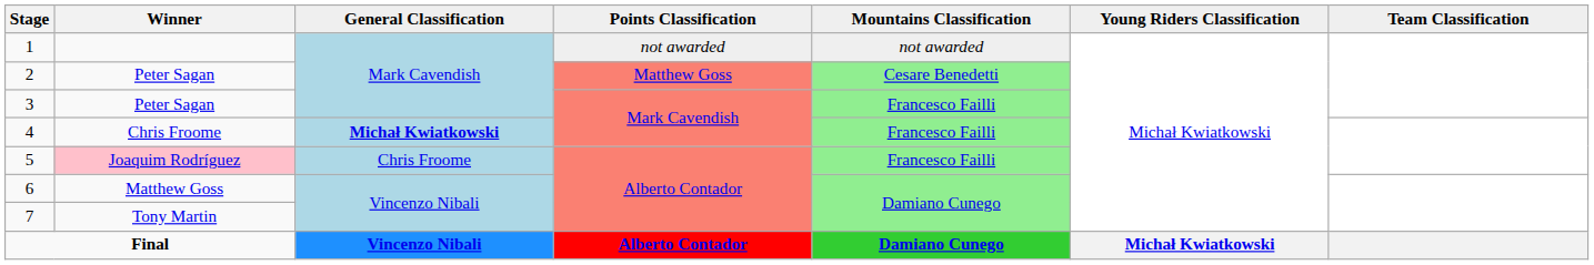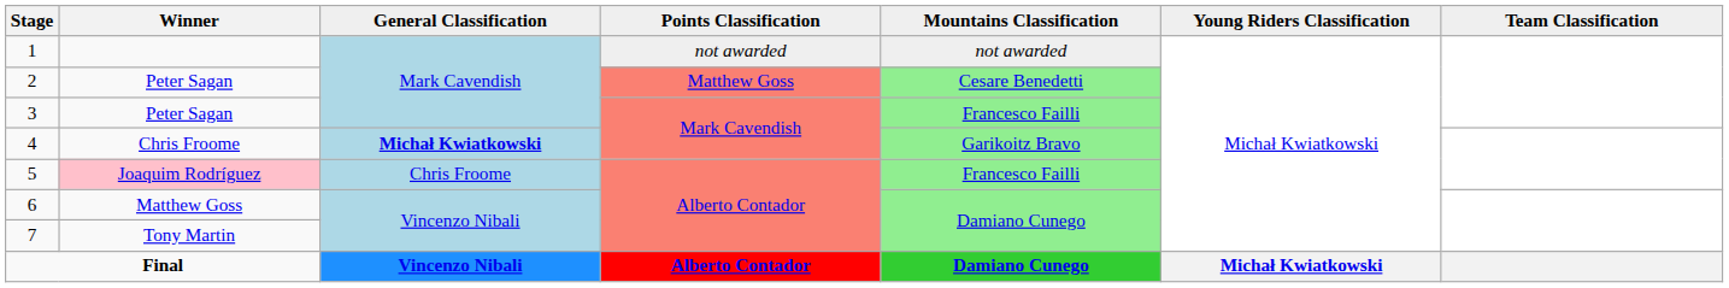 <table class="wikitable" style="text-align: center; font-size:smaller;">
 <tr>
 <th width="1%">Stage</th>
 <th width="14%">Winner</th>
 <th style="background:#EFEFEF;" width="15%">General Classification<br></th>
 <th style="background:#EFEFEF;" width="15%">Points Classification<br></th>
 <th style="background:#EFEFEF;" width="15%">Mountains Classification<br></th>
 <th style="background:#EFEFEF;" width="15%">Young Riders Classification<br></th>
 <th style="background:#EFEFEF;" width="15%">Team Classification</th>
 </tr>
 <tr>
 <td>1</td>
 <td></td>
 <td style="background-color:lightblue;" rowspan=3><a href='#'>Mark Cavendish</a></td>
 <td style="background-color:#EFEFEF;"><em>not awarded</em></td>
 <td style="background-color:#EFEFEF;"><em>not awarded</em></td>
 <td style="background-color:white;" rowspan=7><a href='#'>Michał Kwiatkowski</a></td>
 <td style="background-color:white;" rowspan=3></td>
 </tr>
 <tr>
 <td>2</td>
 <td><a href='#'>Peter Sagan</a></td>
 <td style="background-color:salmon;"><a href='#'>Matthew Goss</a></td>
 <td style="background-color:lightgreen;"><a href='#'>Cesare Benedetti</a></td>
 </tr>
 <tr>
 <td>3</td>
 <td><a href='#'>Peter Sagan</a></td>
 <td style="background-color:salmon;" rowspan=2><a href='#'>Mark Cavendish</a></td>
 <td style="background-color:lightgreen;"><a href='#'>Francesco Failli</a></td>
 </tr>
 <tr>
 <td>4</td>
 <td><a href='#'>Chris Froome</a></td>
 <td style="background-color:lightblue;"><strong><a href='#'>Michał Kwiatkowski</a></strong></td>
-<td style="background-color:lightgreen;"><a href='#'>Francesco Failli</a></td>
+<td style="background-color:lightgreen;"><a href='#'>Garikoitz Bravo</a></td>
 <td style="background-color:white;" rowspan=2></td>
 </tr>
 <tr>
 <td>5</td>
 <td style="background: pink;"><a href='#'>Joaquim Rodríguez</a></td>
 <td style="background-color:lightblue;"><a href='#'>Chris Froome</a></td>
 <td style="background-color:salmon;" rowspan=3><a href='#'>Alberto Contador</a></td>
 <td style="background-color:lightgreen;"><a href='#'>Francesco Failli</a></td>
 </tr>
 <tr>
 <td>6</td>
 <td><a href='#'>Matthew Goss</a></td>
 <td style="background-color:lightblue;" rowspan=2><a href='#'>Vincenzo Nibali</a></td>
 <td style="background-color:lightgreen;" rowspan=2><a href='#'>Damiano Cunego</a></td>
 <td style="background-color:white;" rowspan=2></td>
 </tr>
 <tr>
 <td>7</td>
 <td><a href='#'>Tony Martin</a></td>
 </tr>
 <tr>
 <td colspan="2"><strong>Final</strong></td>
 <th style="background-color:dodgerblue;"><a href='#'>Vincenzo Nibali</a></th>
 <th style="background-color:red;"><a href='#'>Alberto Contador</a></th>
 <th style="background-color:limegreen;"><a href='#'>Damiano Cunego</a></th>
 <th style="background-color:offwhite;"><a href='#'>Michał Kwiatkowski</a></th>
 <th style="background-color:offwhite;"></th>
 </tr>
 </table>
